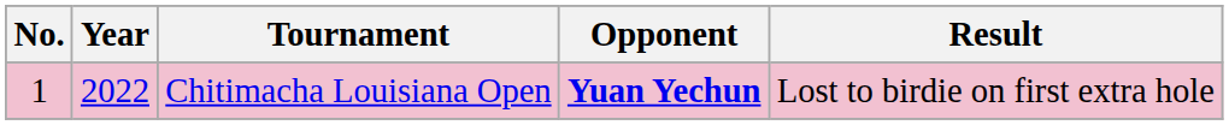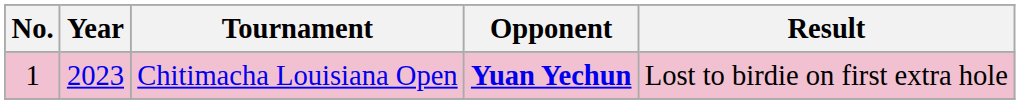 <table class="wikitable" style="font-size:95%;">
 <tr>
 <th>No.</th>
 <th>Year</th>
 <th>Tournament</th>
 <th>Opponent</th>
 <th>Result</th>
 </tr>
 <tr style="background:#F2C1D1;">
 <td align=center>1</td>
-<td><a href='#'>2022</a></td>
+<td><a href='#'>2023</a></td>
 <td><a href='#'>Chitimacha Louisiana Open</a></td>
 <td><strong> <a href='#'>Yuan Yechun</a></strong></td>
 <td>Lost to birdie on first extra hole</td>
 </tr>
 </table>
